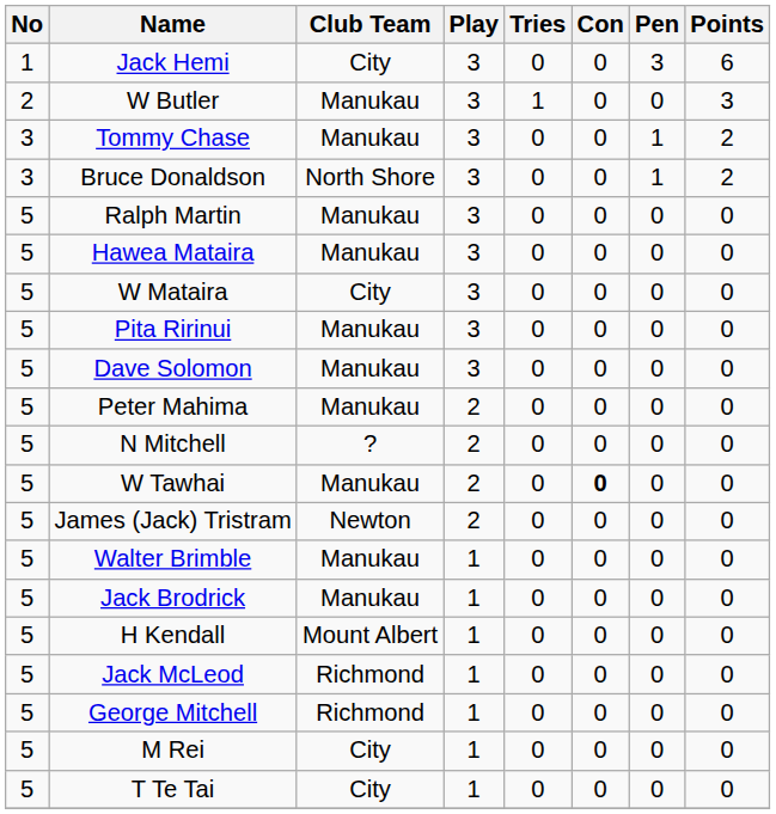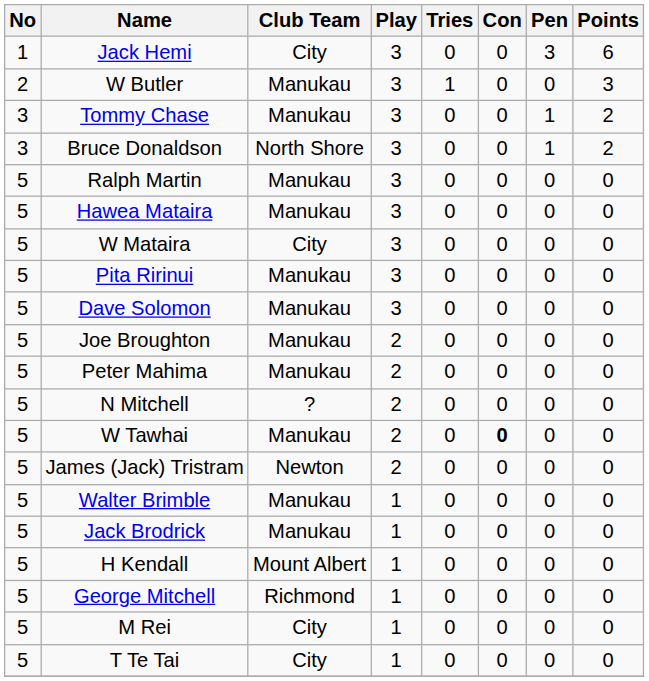 <table class="wikitable sortable" style="text-align: center;">
 <tr>
 <th>No</th>
 <th>Name</th>
 <th>Club Team</th>
 <th>Play</th>
 <th>Tries</th>
 <th>Con</th>
 <th>Pen</th>
 <th>Points</th>
 </tr>
 <tr>
 <td>1</td>
 <td><a href='#'>Jack Hemi</a></td>
 <td>City</td>
 <td>3</td>
 <td>0</td>
 <td>0</td>
 <td>3</td>
 <td>6</td>
 </tr>
 <tr>
 <td>2</td>
 <td>W Butler</td>
 <td>Manukau</td>
 <td>3</td>
 <td>1</td>
 <td>0</td>
 <td>0</td>
 <td>3</td>
 </tr>
 <tr>
 <td>3</td>
 <td><a href='#'>Tommy Chase</a></td>
 <td>Manukau</td>
 <td>3</td>
 <td>0</td>
 <td>0</td>
 <td>1</td>
 <td>2</td>
 </tr>
 <tr>
 <td>3</td>
 <td>Bruce Donaldson</td>
 <td>North Shore</td>
 <td>3</td>
 <td>0</td>
 <td>0</td>
 <td>1</td>
 <td>2</td>
 </tr>
 <tr>
 <td>5</td>
 <td>Ralph Martin</td>
 <td>Manukau</td>
 <td>3</td>
 <td>0</td>
 <td>0</td>
 <td>0</td>
 <td>0</td>
 </tr>
 <tr>
 <td>5</td>
 <td><a href='#'>Hawea Mataira</a></td>
 <td>Manukau</td>
 <td>3</td>
 <td>0</td>
 <td>0</td>
 <td>0</td>
 <td>0</td>
 </tr>
 <tr>
 <td>5</td>
 <td>W Mataira</td>
 <td>City</td>
 <td>3</td>
 <td>0</td>
 <td>0</td>
 <td>0</td>
 <td>0</td>
 </tr>
 <tr>
 <td>5</td>
 <td><a href='#'>Pita Ririnui</a></td>
 <td>Manukau</td>
 <td>3</td>
 <td>0</td>
 <td>0</td>
 <td>0</td>
 <td>0</td>
 </tr>
 <tr>
 <td>5</td>
 <td><a href='#'>Dave Solomon</a></td>
 <td>Manukau</td>
 <td>3</td>
 <td>0</td>
 <td>0</td>
 <td>0</td>
 <td>0</td>
 </tr>
 <tr>
 <td>5</td>
+<td>Joe Broughton</td>
+<td>Manukau</td>
+<td>2</td>
+<td>0</td>
+<td>0</td>
+<td>0</td>
+<td>0</td>
+</tr>
+<tr>
+<td>5</td>
 <td>Peter Mahima</td>
 <td>Manukau</td>
 <td>2</td>
 <td>0</td>
 <td>0</td>
 <td>0</td>
 <td>0</td>
 </tr>
 <tr>
 <td>5</td>
 <td>N Mitchell</td>
 <td>?</td>
 <td>2</td>
 <td>0</td>
 <td>0</td>
 <td>0</td>
 <td>0</td>
 </tr>
 <tr>
 <td>5</td>
 <td>W Tawhai</td>
 <td>Manukau</td>
 <td>2</td>
 <td>0</td>
 <td><strong>0</strong></td>
 <td>0</td>
 <td>0</td>
 </tr>
 <tr>
 <td>5</td>
 <td>James (Jack) Tristram</td>
 <td>Newton</td>
 <td>2</td>
 <td>0</td>
 <td>0</td>
 <td>0</td>
 <td>0</td>
 </tr>
 <tr>
 <td>5</td>
 <td><a href='#'>Walter Brimble</a></td>
 <td>Manukau</td>
 <td>1</td>
 <td>0</td>
 <td>0</td>
 <td>0</td>
 <td>0</td>
 </tr>
 <tr>
 <td>5</td>
 <td><a href='#'>Jack Brodrick</a></td>
 <td>Manukau</td>
 <td>1</td>
 <td>0</td>
 <td>0</td>
 <td>0</td>
 <td>0</td>
 </tr>
 <tr>
 <td>5</td>
 <td>H Kendall</td>
 <td>Mount Albert</td>
 <td>1</td>
 <td>0</td>
 <td>0</td>
 <td>0</td>
 <td>0</td>
 </tr>
 <tr>
 <td>5</td>
-<td><a href='#'>Jack McLeod</a></td>
-<td>Richmond</td>
-<td>1</td>
-<td>0</td>
-<td>0</td>
-<td>0</td>
-<td>0</td>
-</tr>
-<tr>
-<td>5</td>
 <td><a href='#'>George Mitchell</a></td>
 <td>Richmond</td>
 <td>1</td>
 <td>0</td>
 <td>0</td>
 <td>0</td>
 <td>0</td>
 </tr>
 <tr>
 <td>5</td>
 <td>M Rei</td>
 <td>City</td>
 <td>1</td>
 <td>0</td>
 <td>0</td>
 <td>0</td>
 <td>0</td>
 </tr>
 <tr>
 <td>5</td>
 <td>T Te Tai</td>
 <td>City</td>
 <td>1</td>
 <td>0</td>
 <td>0</td>
 <td>0</td>
 <td>0</td>
 </tr>
 <tr>
 </tr>
 </table>
